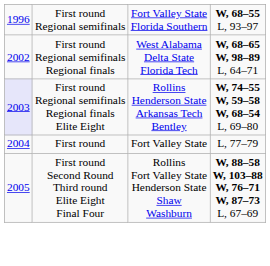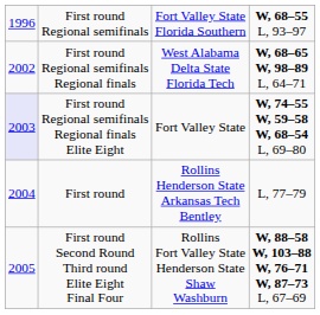 <table class="wikitable">
 <tr align="center">
 <td><a href='#'>1996</a></td>
 <td>First round<br>Regional semifinals</td>
 <td><a href='#'>Fort Valley State</a><br><a href='#'>Florida Southern</a></td>
 <td><strong>W, 68–55</strong><br>L, 93–97</td>
 </tr>
 <tr align="center">
 <td><a href='#'>2002</a></td>
 <td>First round<br>Regional semifinals<br>Regional finals</td>
 <td><a href='#'>West Alabama</a><br><a href='#'>Delta State</a><br><a href='#'>Florida Tech</a></td>
 <td><strong>W, 68–65</strong><br><strong>W, 98–89</strong><br>L, 64–71</td>
 </tr>
 <tr align="center">
 <td style="background: lavender;"><a href='#'>2003</a></td>
 <td>First round<br>Regional semifinals<br>Regional finals<br>Elite Eight</td>
-<td><a href='#'>Rollins</a><br><a href='#'>Henderson State</a><br><a href='#'>Arkansas Tech</a><br><a href='#'>Bentley</a></td>
+<td>Fort Valley State</td>
 <td><strong>W, 74–55</strong><br><strong>W, 59–58</strong><br><strong>W, 68–54</strong><br>L, 69–80</td>
 </tr>
 <tr align="center">
 <td><a href='#'>2004</a></td>
 <td>First round</td>
-<td>Fort Valley State</td>
+<td><a href='#'>Rollins</a><br><a href='#'>Henderson State</a><br><a href='#'>Arkansas Tech</a><br><a href='#'>Bentley</a></td>
 <td>L, 77–79</td>
 </tr>
 <tr align="center">
 <td><a href='#'>2005</a></td>
 <td>First round<br>Second Round<br>Third round<br>Elite Eight<br>Final Four</td>
 <td>Rollins<br>Fort Valley State<br>Henderson State<br><a href='#'>Shaw</a><br><a href='#'>Washburn</a></td>
 <td><strong>W, 88–58</strong><br><strong>W, 103–88</strong><br><strong>W, 76–71</strong><br><strong>W, 87–73</strong><br>L, 67–69</td>
 </tr>
 </table>
